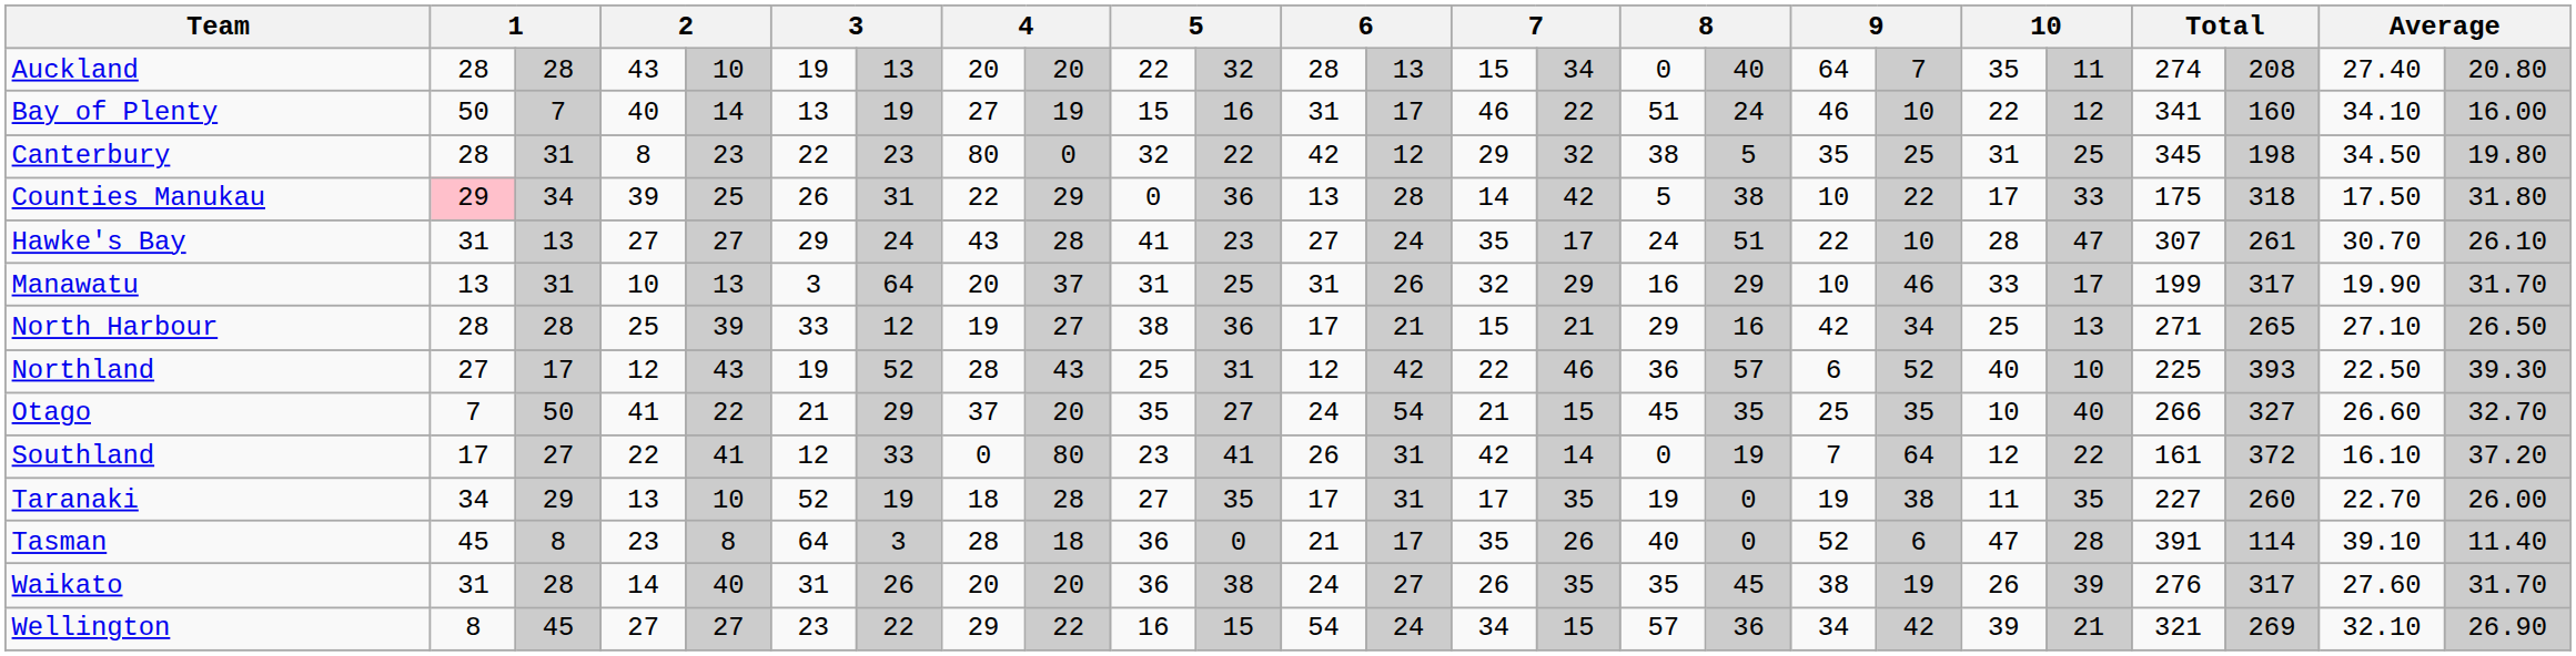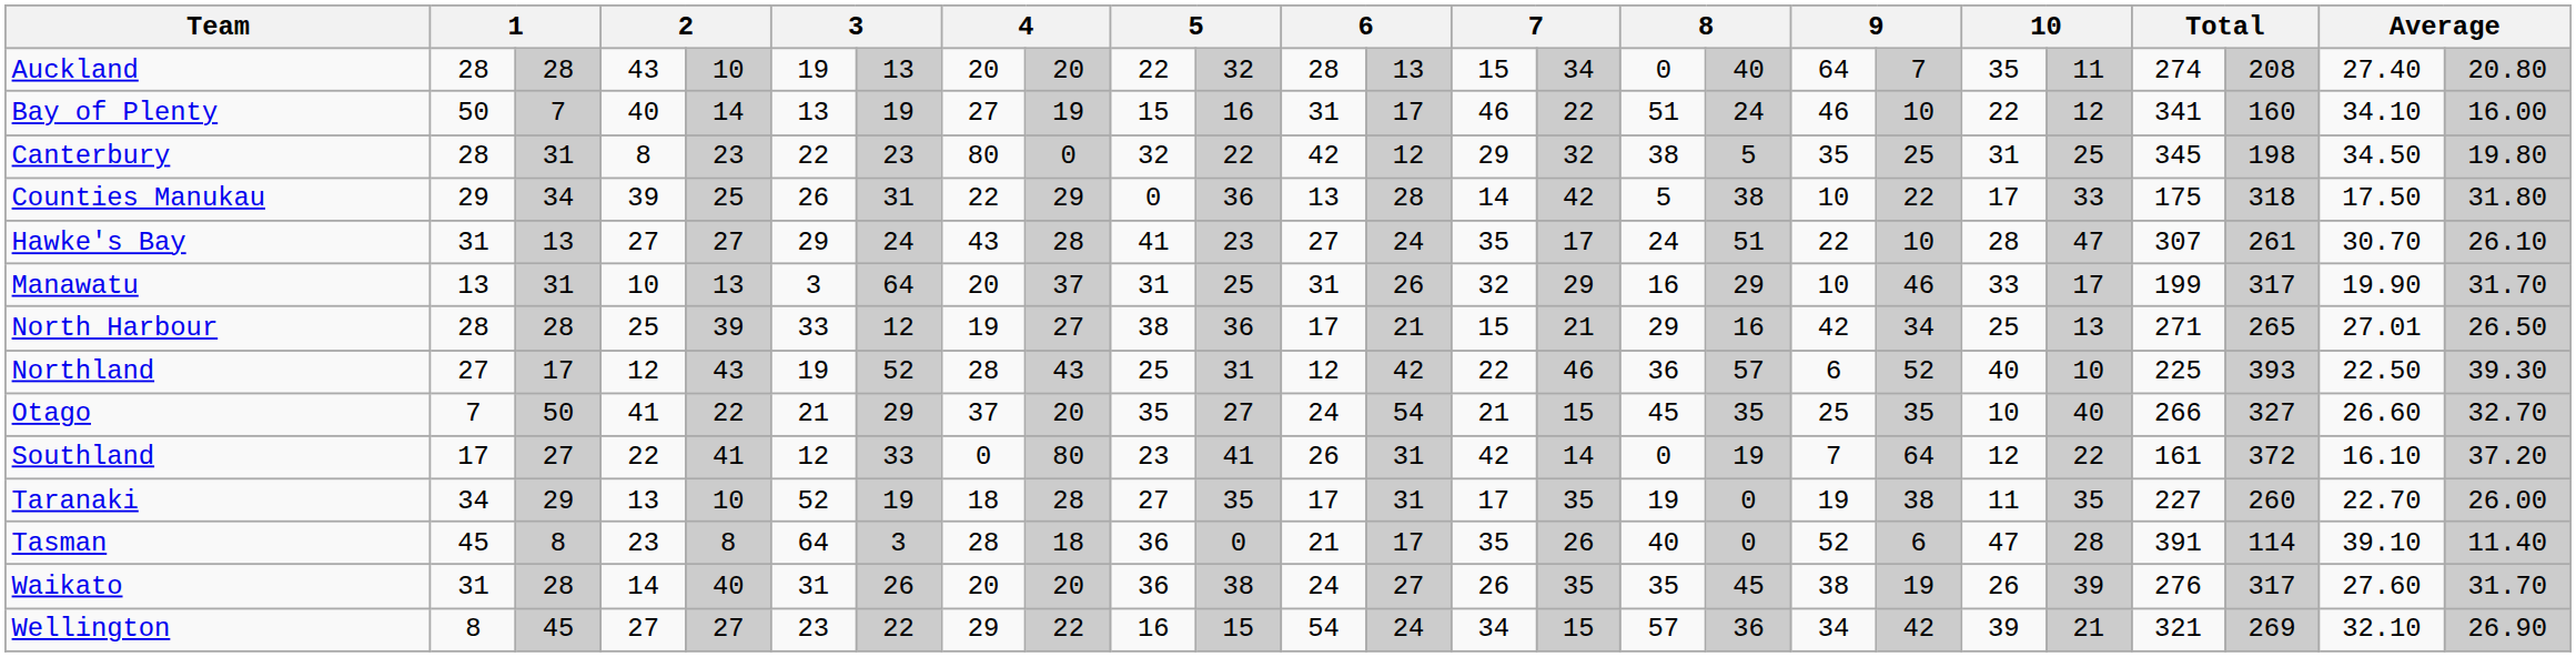 <table class="wikitable" style="text-align:center;width:100%">
 <tr>
 <th style="width:10%">Team</th>
 <th style="width:4%" colspan=2>1</th>
 <th style="width:4%" colspan=2>2</th>
 <th style="width:4%" colspan=2>3</th>
 <th style="width:4%" colspan=2>4</th>
 <th style="width:4%" colspan=2>5</th>
 <th style="width:4%" colspan=2>6</th>
 <th style="width:4%" colspan=2>7</th>
 <th style="width:4%" colspan=2>8</th>
 <th style="width:4%" colspan=2>9</th>
 <th style="width:4%" colspan=2>10</th>
 <th style="width:4%" colspan=2>Total</th>
 <th style="width:4%" colspan=2>Average</th>
 </tr>
 <tr>
 <td style="width:10%;text-align:left"><a href='#'>Auckland</a></td>
 <td>28</td>
 <td style="background:#ccc">28</td>
 <td>43</td>
 <td style="background:#ccc">10</td>
 <td>19</td>
 <td style="background:#ccc">13</td>
 <td>20</td>
 <td style="background:#ccc">20</td>
 <td>22</td>
 <td style="background:#ccc">32</td>
 <td>28</td>
 <td style="background:#ccc">13</td>
 <td>15</td>
 <td style="background:#ccc">34</td>
 <td>0</td>
 <td style="background:#ccc">40</td>
 <td>64</td>
 <td style="background:#ccc">7</td>
 <td>35</td>
 <td style="background:#ccc">11</td>
 <td>274</td>
 <td style="background:#ccc">208</td>
 <td>27.40</td>
 <td style="background:#ccc">20.80</td>
 </tr>
 <tr>
 <td align=left><a href='#'>Bay of Plenty</a></td>
 <td>50</td>
 <td style="background:#ccc">7</td>
 <td>40</td>
 <td style="background:#ccc">14</td>
 <td>13</td>
 <td style="background:#ccc">19</td>
 <td>27</td>
 <td style="background:#ccc">19</td>
 <td>15</td>
 <td style="background:#ccc">16</td>
 <td>31</td>
 <td style="background:#ccc">17</td>
 <td>46</td>
 <td style="background:#ccc">22</td>
 <td>51</td>
 <td style="background:#ccc">24</td>
 <td>46</td>
 <td style="background:#ccc">10</td>
 <td>22</td>
 <td style="background:#ccc">12</td>
 <td>341</td>
 <td style="background:#ccc">160</td>
 <td>34.10</td>
 <td style="background:#ccc">16.00</td>
 </tr>
 <tr>
 <td align=left><a href='#'>Canterbury</a></td>
 <td>28</td>
 <td style="background:#ccc">31</td>
 <td>8</td>
 <td style="background:#ccc">23</td>
 <td>22</td>
 <td style="background:#ccc">23</td>
 <td>80</td>
 <td style="background:#ccc">0</td>
 <td>32</td>
 <td style="background:#ccc">22</td>
 <td>42</td>
 <td style="background:#ccc">12</td>
 <td>29</td>
 <td style="background:#ccc">32</td>
 <td>38</td>
 <td style="background:#ccc">5</td>
 <td>35</td>
 <td style="background:#ccc">25</td>
 <td>31</td>
 <td style="background:#ccc">25</td>
 <td>345</td>
 <td style="background:#ccc">198</td>
 <td>34.50</td>
 <td style="background:#ccc">19.80</td>
 </tr>
 <tr>
 <td align=left><a href='#'>Counties Manukau</a></td>
-<td style="background: pink;">29</td>
+<td>29</td>
 <td style="background:#ccc">34</td>
 <td>39</td>
 <td style="background:#ccc">25</td>
 <td>26</td>
 <td style="background:#ccc">31</td>
 <td>22</td>
 <td style="background:#ccc">29</td>
 <td>0</td>
 <td style="background:#ccc">36</td>
 <td>13</td>
 <td style="background:#ccc">28</td>
 <td>14</td>
 <td style="background:#ccc">42</td>
 <td>5</td>
 <td style="background:#ccc">38</td>
 <td>10</td>
 <td style="background:#ccc">22</td>
 <td>17</td>
 <td style="background:#ccc">33</td>
 <td>175</td>
 <td style="background:#ccc">318</td>
 <td>17.50</td>
 <td style="background:#ccc">31.80</td>
 </tr>
 <tr>
 <td align=left><a href='#'>Hawke's Bay</a></td>
 <td>31</td>
 <td style="background:#ccc">13</td>
 <td>27</td>
 <td style="background:#ccc">27</td>
 <td>29</td>
 <td style="background:#ccc">24</td>
 <td>43</td>
 <td style="background:#ccc">28</td>
 <td>41</td>
 <td style="background:#ccc">23</td>
 <td>27</td>
 <td style="background:#ccc">24</td>
 <td>35</td>
 <td style="background:#ccc">17</td>
 <td>24</td>
 <td style="background:#ccc">51</td>
 <td>22</td>
 <td style="background:#ccc">10</td>
 <td>28</td>
 <td style="background:#ccc">47</td>
 <td>307</td>
 <td style="background:#ccc">261</td>
 <td>30.70</td>
 <td style="background:#ccc">26.10</td>
 </tr>
 <tr>
 <td align=left><a href='#'>Manawatu</a></td>
 <td>13</td>
 <td style="background:#ccc">31</td>
 <td>10</td>
 <td style="background:#ccc">13</td>
 <td>3</td>
 <td style="background:#ccc">64</td>
 <td>20</td>
 <td style="background:#ccc">37</td>
 <td>31</td>
 <td style="background:#ccc">25</td>
 <td>31</td>
 <td style="background:#ccc">26</td>
 <td>32</td>
 <td style="background:#ccc">29</td>
 <td>16</td>
 <td style="background:#ccc">29</td>
 <td>10</td>
 <td style="background:#ccc">46</td>
 <td>33</td>
 <td style="background:#ccc">17</td>
 <td>199</td>
 <td style="background:#ccc">317</td>
 <td>19.90</td>
 <td style="background:#ccc">31.70</td>
 </tr>
 <tr>
 <td align=left><a href='#'>North Harbour</a></td>
 <td>28</td>
 <td style="background:#ccc">28</td>
 <td>25</td>
 <td style="background:#ccc">39</td>
 <td>33</td>
 <td style="background:#ccc">12</td>
 <td>19</td>
 <td style="background:#ccc">27</td>
 <td>38</td>
 <td style="background:#ccc">36</td>
 <td>17</td>
 <td style="background:#ccc">21</td>
 <td>15</td>
 <td style="background:#ccc">21</td>
 <td>29</td>
 <td style="background:#ccc">16</td>
 <td>42</td>
 <td style="background:#ccc">34</td>
 <td>25</td>
 <td style="background:#ccc">13</td>
 <td>271</td>
 <td style="background:#ccc">265</td>
-<td>27.10</td>
+<td>27.01</td>
 <td style="background:#ccc">26.50</td>
 </tr>
 <tr>
 <td align=left><a href='#'>Northland</a></td>
 <td>27</td>
 <td style="background:#ccc">17</td>
 <td>12</td>
 <td style="background:#ccc">43</td>
 <td>19</td>
 <td style="background:#ccc">52</td>
 <td>28</td>
 <td style="background:#ccc">43</td>
 <td>25</td>
 <td style="background:#ccc">31</td>
 <td>12</td>
 <td style="background:#ccc">42</td>
 <td>22</td>
 <td style="background:#ccc">46</td>
 <td>36</td>
 <td style="background:#ccc">57</td>
 <td>6</td>
 <td style="background:#ccc">52</td>
 <td>40</td>
 <td style="background:#ccc">10</td>
 <td>225</td>
 <td style="background:#ccc">393</td>
 <td>22.50</td>
 <td style="background:#ccc">39.30</td>
 </tr>
 <tr>
 <td align=left><a href='#'>Otago</a></td>
 <td>7</td>
 <td style="background:#ccc">50</td>
 <td>41</td>
 <td style="background:#ccc">22</td>
 <td>21</td>
 <td style="background:#ccc">29</td>
 <td>37</td>
 <td style="background:#ccc">20</td>
 <td>35</td>
 <td style="background:#ccc">27</td>
 <td>24</td>
 <td style="background:#ccc">54</td>
 <td>21</td>
 <td style="background:#ccc">15</td>
 <td>45</td>
 <td style="background:#ccc">35</td>
 <td>25</td>
 <td style="background:#ccc">35</td>
 <td>10</td>
 <td style="background:#ccc">40</td>
 <td>266</td>
 <td style="background:#ccc">327</td>
 <td>26.60</td>
 <td style="background:#ccc">32.70</td>
 </tr>
 <tr>
 <td align=left><a href='#'>Southland</a></td>
 <td>17</td>
 <td style="background:#ccc">27</td>
 <td>22</td>
 <td style="background:#ccc">41</td>
 <td>12</td>
 <td style="background:#ccc">33</td>
 <td>0</td>
 <td style="background:#ccc">80</td>
 <td>23</td>
 <td style="background:#ccc">41</td>
 <td>26</td>
 <td style="background:#ccc">31</td>
 <td>42</td>
 <td style="background:#ccc">14</td>
 <td>0</td>
 <td style="background:#ccc">19</td>
 <td>7</td>
 <td style="background:#ccc">64</td>
 <td>12</td>
 <td style="background:#ccc">22</td>
 <td>161</td>
 <td style="background:#ccc">372</td>
 <td>16.10</td>
 <td style="background:#ccc">37.20</td>
 </tr>
 <tr>
 <td align=left><a href='#'>Taranaki</a></td>
 <td>34</td>
 <td style="background:#ccc">29</td>
 <td>13</td>
 <td style="background:#ccc">10</td>
 <td>52</td>
 <td style="background:#ccc">19</td>
 <td>18</td>
 <td style="background:#ccc">28</td>
 <td>27</td>
 <td style="background:#ccc">35</td>
 <td>17</td>
 <td style="background:#ccc">31</td>
 <td>17</td>
 <td style="background:#ccc">35</td>
 <td>19</td>
 <td style="background:#ccc">0</td>
 <td>19</td>
 <td style="background:#ccc">38</td>
 <td>11</td>
 <td style="background:#ccc">35</td>
 <td>227</td>
 <td style="background:#ccc">260</td>
 <td>22.70</td>
 <td style="background:#ccc">26.00</td>
 </tr>
 <tr>
 <td align=left><a href='#'>Tasman</a></td>
 <td>45</td>
 <td style="background:#ccc">8</td>
 <td>23</td>
 <td style="background:#ccc">8</td>
 <td>64</td>
 <td style="background:#ccc">3</td>
 <td>28</td>
 <td style="background:#ccc">18</td>
 <td>36</td>
 <td style="background:#ccc">0</td>
 <td>21</td>
 <td style="background:#ccc">17</td>
 <td>35</td>
 <td style="background:#ccc">26</td>
 <td>40</td>
 <td style="background:#ccc">0</td>
 <td>52</td>
 <td style="background:#ccc">6</td>
 <td>47</td>
 <td style="background:#ccc">28</td>
 <td>391</td>
 <td style="background:#ccc">114</td>
 <td>39.10</td>
 <td style="background:#ccc">11.40</td>
 </tr>
 <tr>
 <td align=left><a href='#'>Waikato</a></td>
 <td>31</td>
 <td style="background:#ccc">28</td>
 <td>14</td>
 <td style="background:#ccc">40</td>
 <td>31</td>
 <td style="background:#ccc">26</td>
 <td>20</td>
 <td style="background:#ccc">20</td>
 <td>36</td>
 <td style="background:#ccc">38</td>
 <td>24</td>
 <td style="background:#ccc">27</td>
 <td>26</td>
 <td style="background:#ccc">35</td>
 <td>35</td>
 <td style="background:#ccc">45</td>
 <td>38</td>
 <td style="background:#ccc">19</td>
 <td>26</td>
 <td style="background:#ccc">39</td>
 <td>276</td>
 <td style="background:#ccc">317</td>
 <td>27.60</td>
 <td style="background:#ccc">31.70</td>
 </tr>
 <tr>
 <td align=left><a href='#'>Wellington</a></td>
 <td>8</td>
 <td style="background:#ccc">45</td>
 <td>27</td>
 <td style="background:#ccc">27</td>
 <td>23</td>
 <td style="background:#ccc">22</td>
 <td>29</td>
 <td style="background:#ccc">22</td>
 <td>16</td>
 <td style="background:#ccc">15</td>
 <td>54</td>
 <td style="background:#ccc">24</td>
 <td>34</td>
 <td style="background:#ccc">15</td>
 <td>57</td>
 <td style="background:#ccc">36</td>
 <td>34</td>
 <td style="background:#ccc">42</td>
 <td>39</td>
 <td style="background:#ccc">21</td>
 <td>321</td>
 <td style="background:#ccc">269</td>
 <td>32.10</td>
 <td style="background:#ccc">26.90</td>
 </tr>
 </table>
